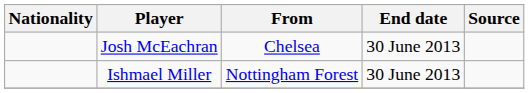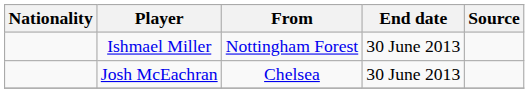 <table class="wikitable" style=text-align:center>
 <tr>
 <th>Nationality</th>
 <th>Player</th>
 <th>From</th>
 <th>End date</th>
 <th>Source</th>
 </tr>
 <tr>
 <td></td>
+<td><a href='#'>Ishmael Miller</a></td>
+<td><a href='#'>Nottingham Forest</a></td>
+<td>30 June 2013</td>
+<td></td>
+</tr>
+<tr>
+<td></td>
 <td><a href='#'>Josh McEachran</a></td>
 <td><a href='#'>Chelsea</a></td>
 <td>30 June 2013</td>
 <td></td>
 </tr>
 <tr>
-<td></td>
-<td><a href='#'>Ishmael Miller</a></td>
-<td><a href='#'>Nottingham Forest</a></td>
-<td>30 June 2013</td>
-<td></td>
-</tr>
-<tr>
 </tr>
 </table>
